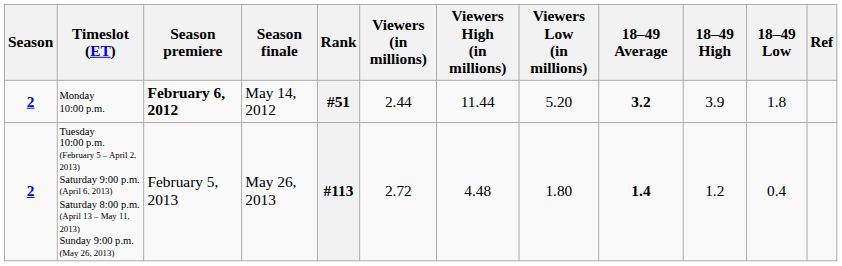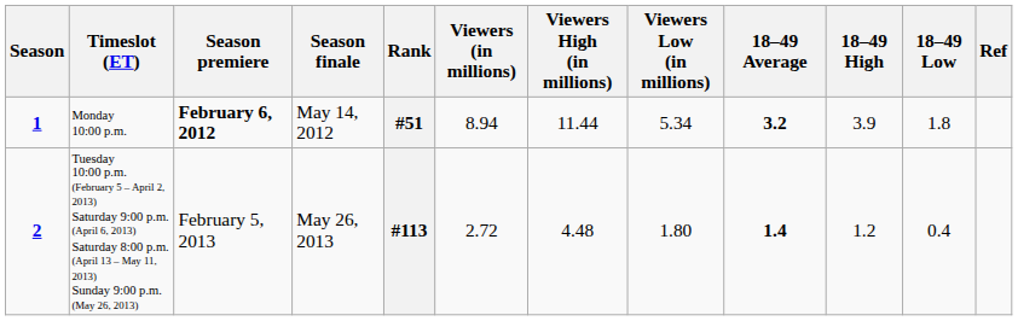 <table class="wikitable">
 <tr style="background:#e0e0e0;">
 <th>Season</th>
 <th>Timeslot (<a href='#'>ET</a>)</th>
 <th>Season premiere</th>
 <th>Season finale</th>
 <th>Rank</th>
 <th>Viewers<br>(in millions)</th>
 <th>Viewers High<br>(in millions)</th>
 <th>Viewers Low<br>(in millions)</th>
 <th>18–49 Average</th>
 <th>18–49 High</th>
 <th>18–49 Low</th>
 <th>Ref</th>
 </tr>
 <tr style="background:#f9f9f9;">
-<th style="background:#F9F9F9;text-align:center"><a href='#'>2</a></th>
+<th style="background:#F9F9F9;text-align:center"><a href='#'>1</a></th>
 <th style="background:#F9F9F9;font-size:11px;font-weight:normal;text-align:left;line-height:110%">Monday 10:00 p.m.</th>
 <td><strong>February 6, 2012</strong></td>
 <td>May 14, 2012</td>
 <th style="text-align:center">#51</th>
-<td style="text-align:center">2.44</td>
+<td style="text-align:center">8.94</td>
 <td style="text-align:center">11.44</td>
-<td style="text-align:center">5.20</td>
+<td style="text-align:center">5.34</td>
 <td style="text-align:center"><strong>3.2</strong></td>
 <td style="text-align:center">3.9</td>
 <td style="text-align:center">1.8</td>
 <td></td>
 </tr>
 <tr style="background:#f9f9f9;">
 <th style="background:#F9F9F9;text-align:center"><a href='#'>2</a></th>
 <th style="background:#F9F9F9;font-size:11px;font-weight:normal;text-align:left;line-height:110%">Tuesday 10:00 p.m.<br><small>(February 5 – April 2, 2013)</small><br>Saturday 9:00 p.m.<br><small>(April 6, 2013)</small><br>Saturday 8:00 p.m.<br><small>(April 13 – May 11, 2013)</small><br>Sunday 9:00 p.m.<br><small>(May 26, 2013)</small></th>
 <td>February 5, 2013</td>
 <td>May 26, 2013</td>
 <th style="text-align:center">#113</th>
 <td style="text-align:center">2.72</td>
 <td style="text-align:center">4.48</td>
 <td style="text-align:center">1.80</td>
 <td style="text-align:center"><strong>1.4</strong></td>
 <td style="text-align:center">1.2</td>
 <td style="text-align:center">0.4</td>
 <td></td>
 </tr>
 </table>
